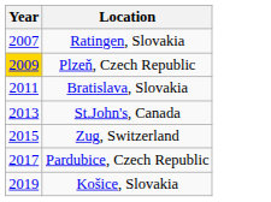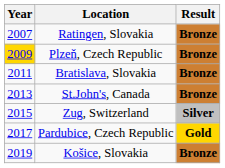 <table class="wikitable" style="text-align:center;">
 <tr>
 <th>Year</th>
 <th>Location</th>
+<th>Result</th>
 </tr>
 <tr>
 <td><a href='#'>2007</a></td>
 <td><a href='#'>Ratingen</a>, Slovakia</td>
+<td bgcolor=cd7f32><strong>Bronze</strong></td>
 </tr>
 <tr>
 <td style="background: gold;"><a href='#'>2009</a></td>
 <td><a href='#'>Plzeň</a>, Czech Republic</td>
+<td bgcolor=cd7f32><strong>Bronze</strong></td>
 </tr>
 <tr>
 <td><a href='#'>2011</a></td>
 <td><a href='#'>Bratislava</a>, Slovakia</td>
+<td bgcolor=cd7f32><strong>Bronze</strong></td>
 </tr>
 <tr>
 <td><a href='#'>2013</a></td>
 <td><a href='#'>St.John's</a>, Canada</td>
+<td bgcolor=cd7f32><strong>Bronze</strong></td>
 </tr>
 <tr>
 <td><a href='#'>2015</a></td>
 <td><a href='#'>Zug</a>, Switzerland</td>
+<td bgcolor=Silver><strong>Silver</strong></td>
 </tr>
 <tr>
 <td><a href='#'>2017</a></td>
 <td><a href='#'>Pardubice</a>, Czech Republic</td>
+<td bgcolor=gold><strong>Gold</strong></td>
 </tr>
 <tr>
 <td><a href='#'>2019</a></td>
 <td><a href='#'>Košice</a>, Slovakia</td>
+<td bgcolor=cd7f32><strong>Bronze</strong></td>
 </tr>
 </table>
